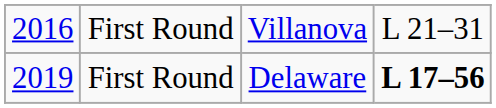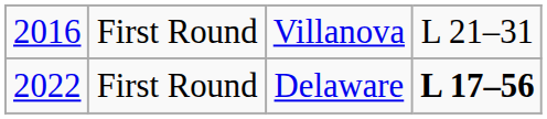 <table class="wikitable" style="text-align:center">
 <tr align="center">
 <td><a href='#'>2016</a></td>
 <td>First Round</td>
 <td><a href='#'>Villanova</a></td>
 <td>L 21–31</td>
 </tr>
 <tr align="center">
-<td><a href='#'>2019</a></td>
+<td><a href='#'>2022</a></td>
 <td>First Round</td>
 <td><a href='#'>Delaware</a></td>
 <td><strong>L 17–56</strong></td>
 </tr>
 </table>
